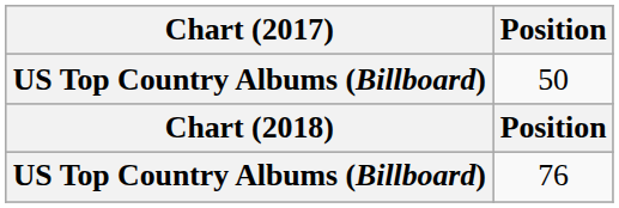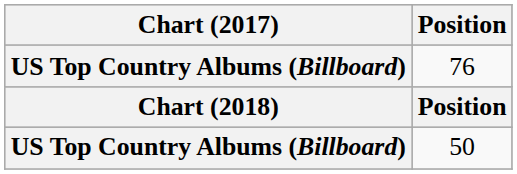 <table class="wikitable plainrowheaders" style="text-align:center">
 <tr>
 <th>Chart (2017)</th>
 <th>Position</th>
 </tr>
 <tr>
 <th scope="row">US Top Country Albums (<em>Billboard</em>)</th>
-<td>50</td>
+<td>76</td>
 </tr>
 <tr>
 <th>Chart (2018)</th>
 <th>Position</th>
 </tr>
 <tr>
 <th scope="row">US Top Country Albums (<em>Billboard</em>)</th>
-<td>76</td>
+<td>50</td>
 </tr>
 </table>
